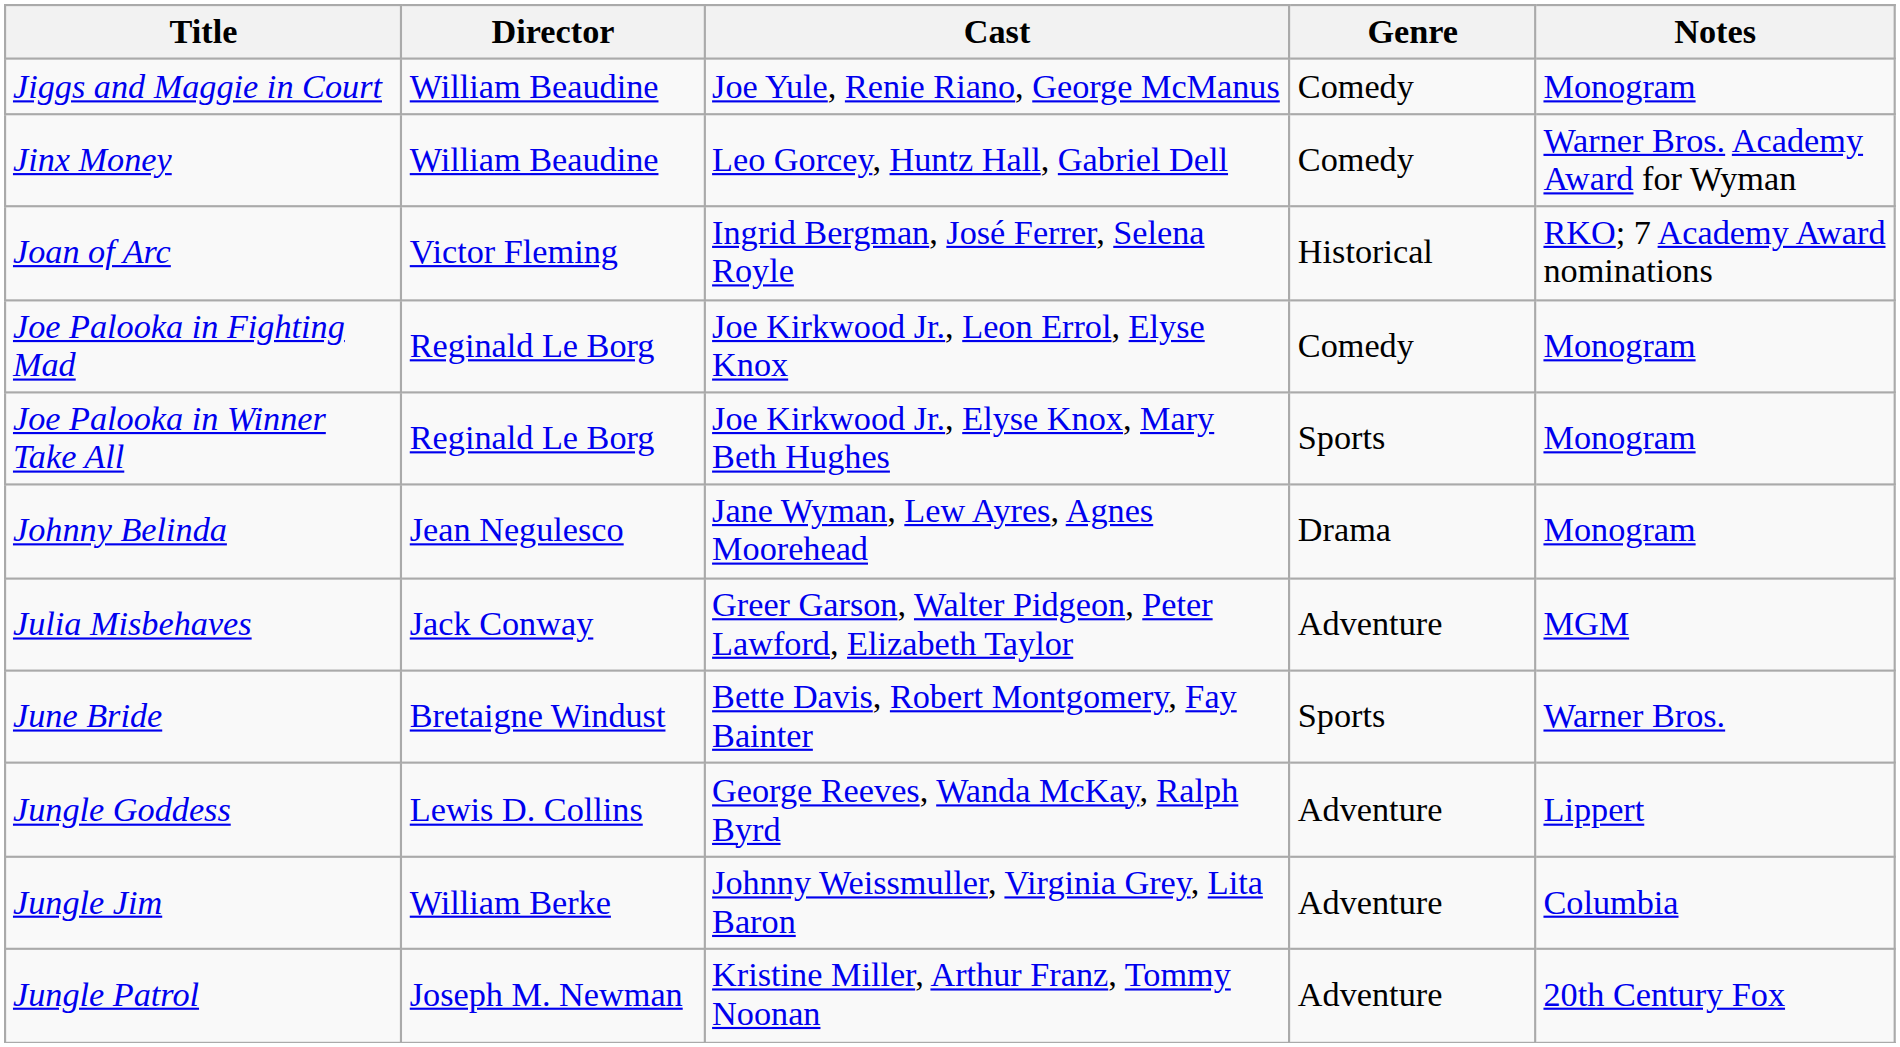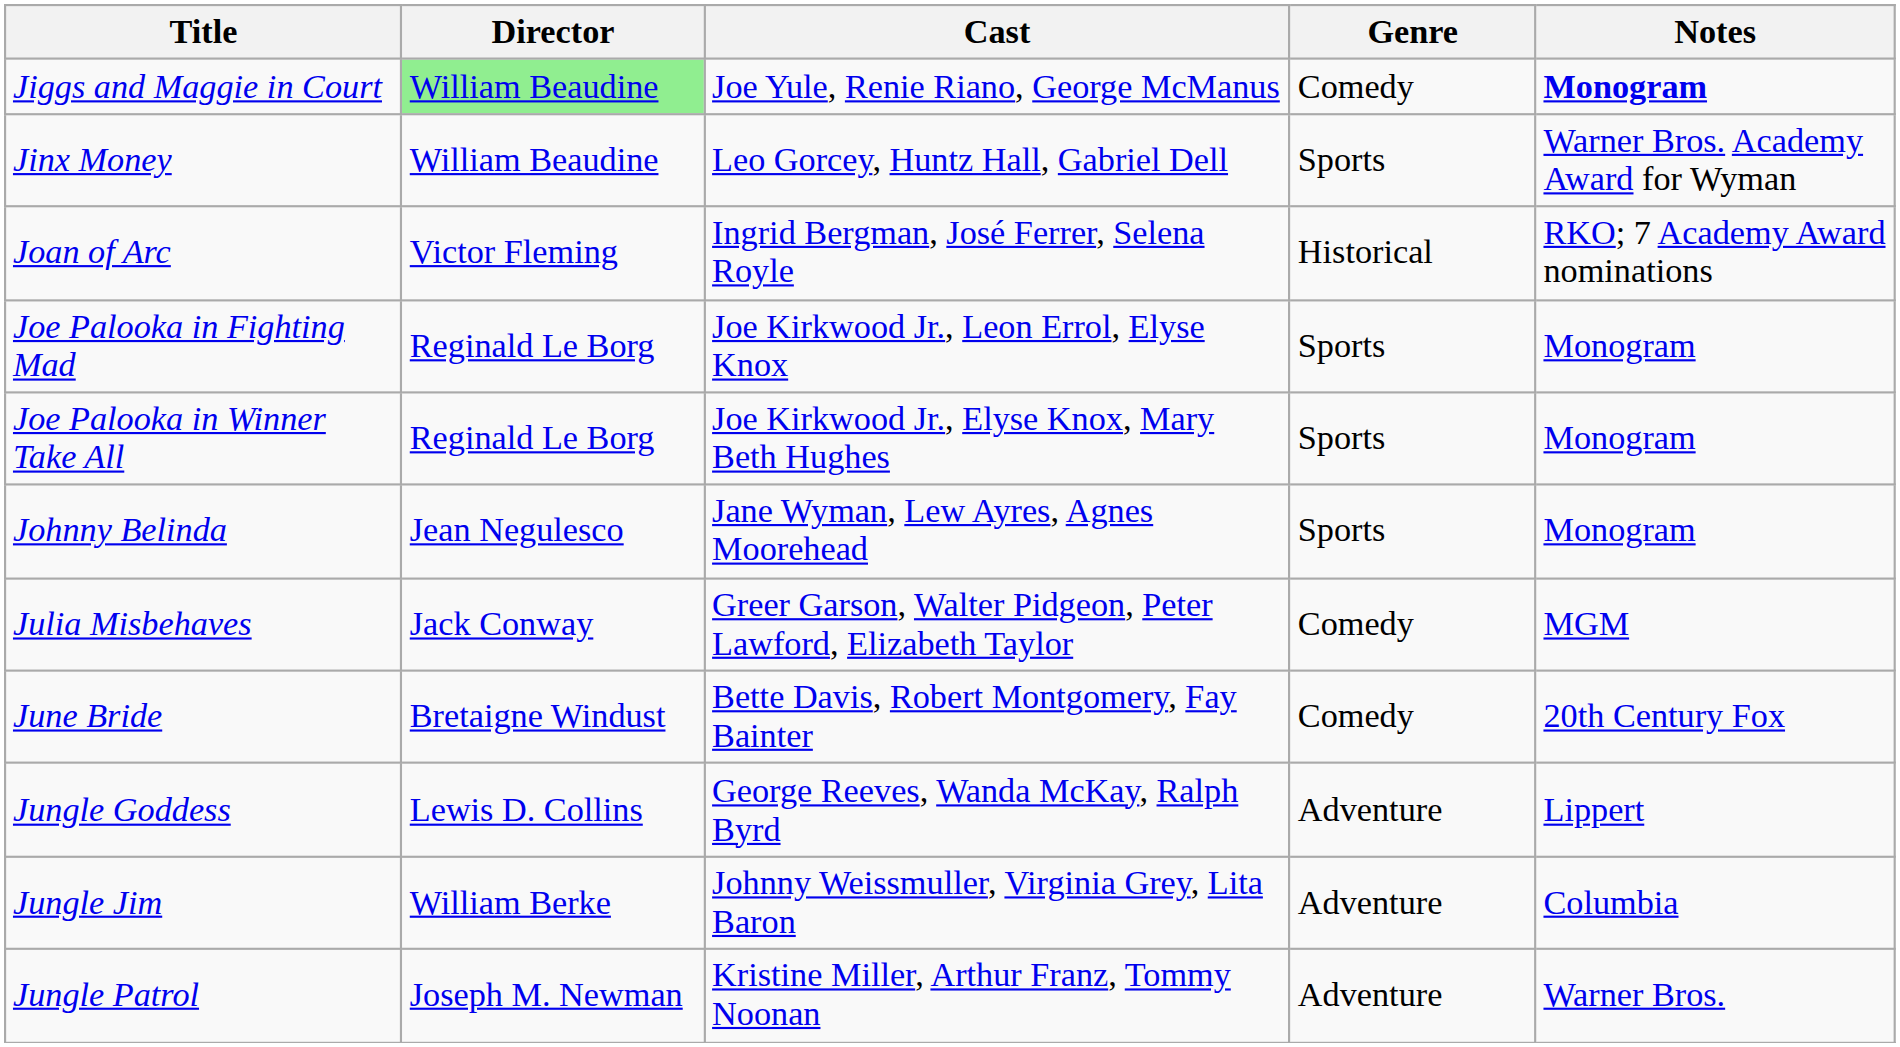 <table class="wikitable" style="width:100%;">
 <tr>
 <th style="width:21%;">Title</th>
 <th style="width:16%;">Director</th>
 <th style="width:31%;">Cast</th>
 <th style="width:13%;">Genre</th>
 <th style="width:19%;">Notes</th>
 </tr>
 <tr>
 <td><em><a href='#'>Jiggs and Maggie in Court</a></em></td>
-<td><a href='#'>William Beaudine</a></td>
+<td style="background: lightgreen;"><a href='#'>William Beaudine</a></td>
 <td><a href='#'>Joe Yule</a>, <a href='#'>Renie Riano</a>, <a href='#'>George McManus</a></td>
 <td>Comedy</td>
-<td><a href='#'>Monogram</a></td>
+<td><strong><a href='#'>Monogram</a></strong></td>
 </tr>
 <tr>
 <td><em><a href='#'>Jinx Money</a></em></td>
 <td><a href='#'>William Beaudine</a></td>
 <td><a href='#'>Leo Gorcey</a>, <a href='#'>Huntz Hall</a>, <a href='#'>Gabriel Dell</a></td>
-<td>Comedy</td>
+<td>Sports</td>
 <td><a href='#'>Warner Bros.</a> <a href='#'>Academy Award</a> for Wyman</td>
 </tr>
 <tr>
 <td><em><a href='#'>Joan of Arc</a></em></td>
 <td><a href='#'>Victor Fleming</a></td>
 <td><a href='#'>Ingrid Bergman</a>, <a href='#'>José Ferrer</a>, <a href='#'>Selena Royle</a></td>
 <td>Historical</td>
 <td><a href='#'>RKO</a>; 7 <a href='#'>Academy Award</a> nominations</td>
 </tr>
 <tr>
 <td><em><a href='#'>Joe Palooka in Fighting Mad</a></em></td>
 <td><a href='#'>Reginald Le Borg</a></td>
 <td><a href='#'>Joe Kirkwood Jr.</a>, <a href='#'>Leon Errol</a>, <a href='#'>Elyse Knox</a></td>
-<td>Comedy</td>
+<td>Sports</td>
 <td><a href='#'>Monogram</a></td>
 </tr>
 <tr>
 <td><em><a href='#'>Joe Palooka in Winner Take All</a></em></td>
 <td><a href='#'>Reginald Le Borg</a></td>
 <td><a href='#'>Joe Kirkwood Jr.</a>, <a href='#'>Elyse Knox</a>, <a href='#'>Mary Beth Hughes</a></td>
 <td>Sports</td>
 <td><a href='#'>Monogram</a></td>
 </tr>
 <tr>
 <td><em><a href='#'>Johnny Belinda</a></em></td>
 <td><a href='#'>Jean Negulesco</a></td>
 <td><a href='#'>Jane Wyman</a>, <a href='#'>Lew Ayres</a>, <a href='#'>Agnes Moorehead</a></td>
-<td>Drama</td>
+<td>Sports</td>
 <td><a href='#'>Monogram</a></td>
 </tr>
 <tr>
 <td><em><a href='#'>Julia Misbehaves</a></em></td>
 <td><a href='#'>Jack Conway</a></td>
 <td><a href='#'>Greer Garson</a>, <a href='#'>Walter Pidgeon</a>, <a href='#'>Peter Lawford</a>, <a href='#'>Elizabeth Taylor</a></td>
-<td>Adventure</td>
+<td>Comedy</td>
 <td><a href='#'>MGM</a></td>
 </tr>
 <tr>
 <td><em><a href='#'>June Bride</a></em></td>
 <td><a href='#'>Bretaigne Windust</a></td>
 <td><a href='#'>Bette Davis</a>, <a href='#'>Robert Montgomery</a>, <a href='#'>Fay Bainter</a></td>
-<td>Sports</td>
-<td><a href='#'>Warner Bros.</a></td>
+<td>Comedy</td>
+<td><a href='#'>20th Century Fox</a></td>
 </tr>
 <tr>
 <td><em><a href='#'>Jungle Goddess</a></em></td>
 <td><a href='#'>Lewis D. Collins</a></td>
 <td><a href='#'>George Reeves</a>, <a href='#'>Wanda McKay</a>, <a href='#'>Ralph Byrd</a></td>
 <td>Adventure</td>
 <td><a href='#'>Lippert</a></td>
 </tr>
 <tr>
 <td><em><a href='#'>Jungle Jim</a></em></td>
 <td><a href='#'>William Berke</a></td>
 <td><a href='#'>Johnny Weissmuller</a>, <a href='#'>Virginia Grey</a>, <a href='#'>Lita Baron</a></td>
 <td>Adventure</td>
 <td><a href='#'>Columbia</a></td>
 </tr>
 <tr>
 <td><em><a href='#'>Jungle Patrol</a></em></td>
 <td><a href='#'>Joseph M. Newman</a></td>
 <td><a href='#'>Kristine Miller</a>, <a href='#'>Arthur Franz</a>, <a href='#'>Tommy Noonan</a></td>
 <td>Adventure</td>
-<td><a href='#'>20th Century Fox</a></td>
+<td><a href='#'>Warner Bros.</a></td>
 </tr>
 <tr>
 </tr>
 </table>
